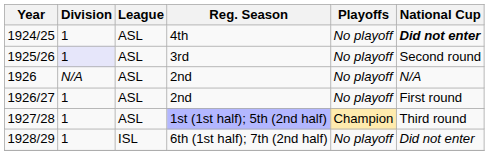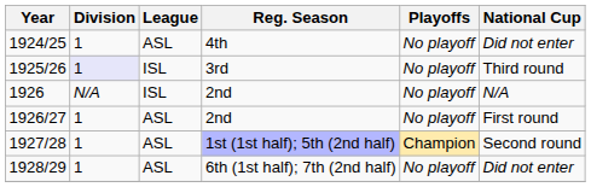 <table class="wikitable">
 <tr>
 <th>Year</th>
 <th>Division</th>
 <th>League</th>
 <th>Reg. Season</th>
 <th>Playoffs</th>
 <th>National Cup</th>
 </tr>
 <tr>
 <td>1924/25</td>
 <td>1</td>
 <td>ASL</td>
 <td>4th</td>
 <td><em>No playoff</em></td>
-<td><strong><em>Did not enter</em></strong></td>
+<td><em>Did not enter</em></td>
 </tr>
 <tr>
 <td>1925/26</td>
 <td style="background: lavender;">1</td>
-<td>ASL</td>
+<td>ISL</td>
 <td>3rd</td>
 <td><em>No playoff</em></td>
-<td>Second round</td>
+<td>Third round</td>
 </tr>
 <tr>
 <td>1926</td>
 <td><em>N/A</em></td>
-<td>ASL</td>
+<td>ISL</td>
 <td>2nd</td>
 <td><em>No playoff</em></td>
 <td><em>N/A</em></td>
 </tr>
 <tr>
 <td>1926/27</td>
 <td>1</td>
 <td>ASL</td>
 <td>2nd</td>
 <td><em>No playoff</em></td>
 <td>First round</td>
 </tr>
 <tr>
 <td>1927/28</td>
 <td>1</td>
 <td>ASL</td>
 <td bgcolor="B3B7FF">1st (1st half); 5th (2nd half)</td>
 <td bgcolor="FFEBAD">Champion</td>
-<td>Third round</td>
+<td>Second round</td>
 </tr>
 <tr>
 <td>1928/29</td>
 <td>1</td>
-<td>ISL</td>
+<td>ASL</td>
 <td>6th (1st half); 7th (2nd half)</td>
 <td><em>No playoff</em></td>
 <td><em>Did not enter</em></td>
 </tr>
 <tr>
 </tr>
 </table>
